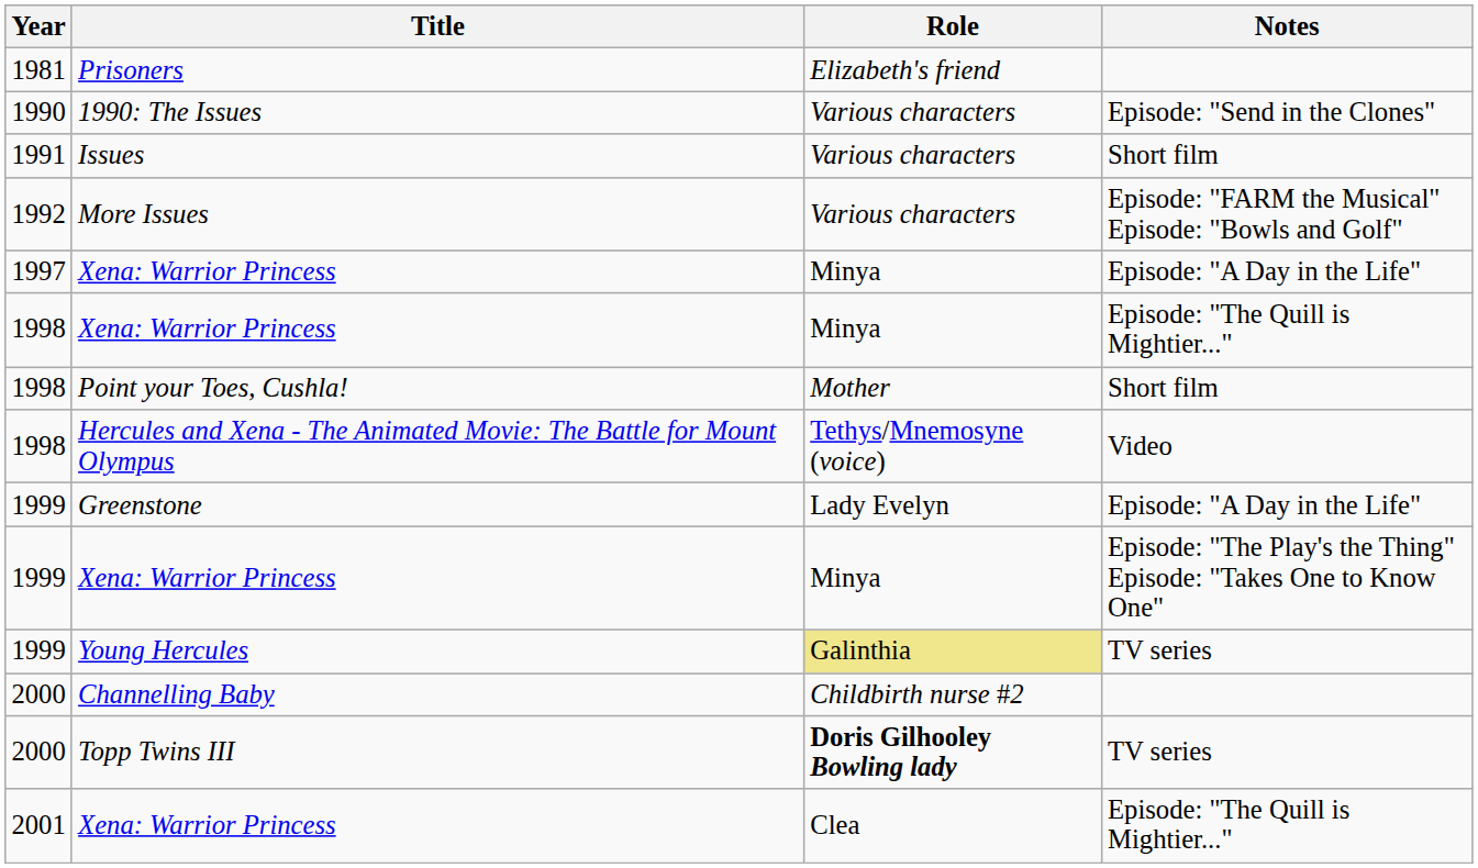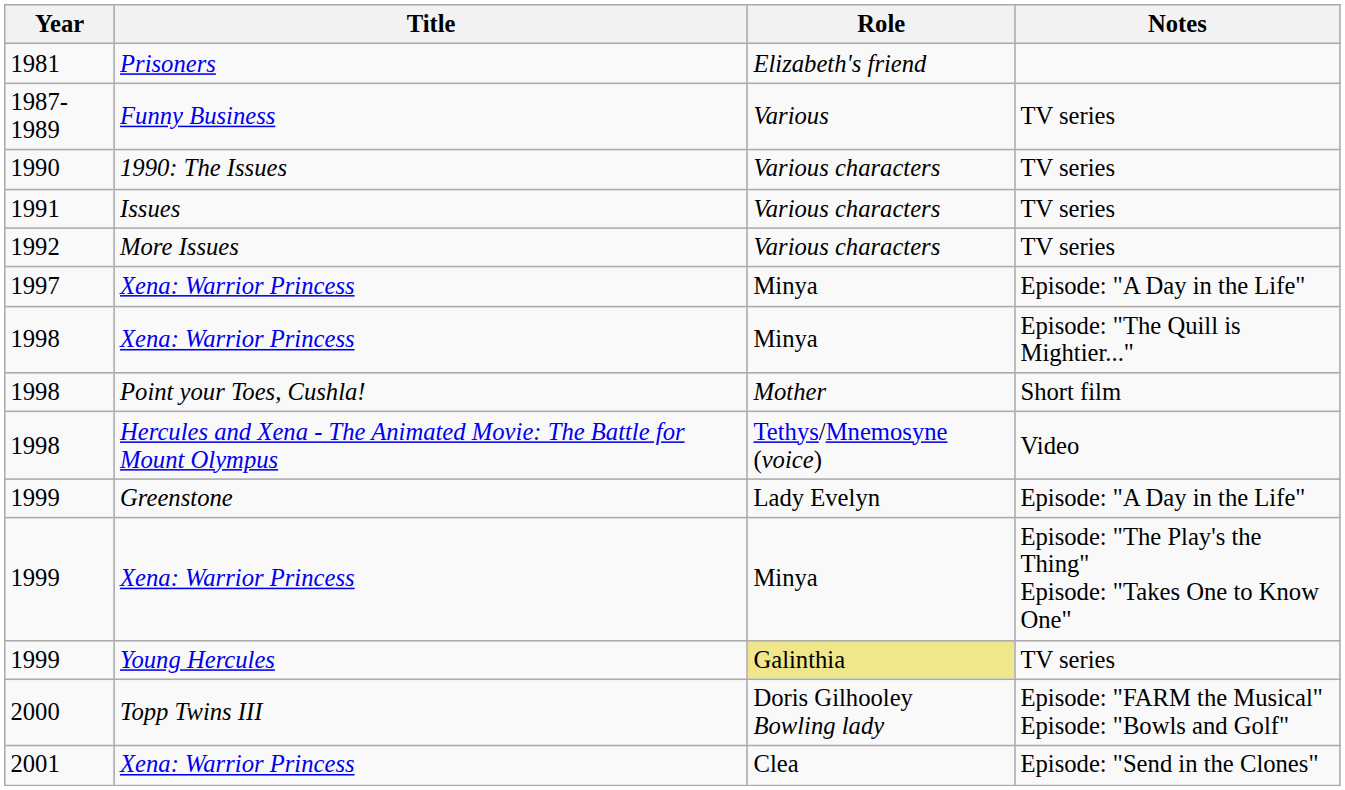 <table class="wikitable sortable">
 <tr>
 <th>Year</th>
 <th>Title</th>
 <th>Role</th>
 <th class="unsortable">Notes</th>
 </tr>
 <tr>
 <td>1981</td>
 <td><em><a href='#'>Prisoners</a></em></td>
 <td><em>Elizabeth's friend</em></td>
 <td></td>
 </tr>
 <tr>
+<td>1987-1989</td>
+<td><em><a href='#'>Funny Business</a></em></td>
+<td><em>Various</em></td>
+<td>TV series</td>
+</tr>
+<tr>
 <td>1990</td>
 <td><em>1990: The Issues</em></td>
 <td><em>Various characters</em></td>
-<td>Episode: "Send in the Clones"</td>
+<td>TV series</td>
 </tr>
 <tr>
 <td>1991</td>
 <td><em>Issues</em></td>
 <td><em>Various characters</em></td>
-<td>Short film</td>
+<td>TV series</td>
 </tr>
 <tr>
 <td>1992</td>
 <td><em>More Issues</em></td>
 <td><em>Various characters</em></td>
-<td>Episode: "FARM the Musical"<br>Episode: "Bowls and Golf"</td>
+<td>TV series</td>
 </tr>
 <tr>
 <td>1997</td>
 <td><em><a href='#'>Xena: Warrior Princess</a></em></td>
 <td>Minya</td>
 <td>Episode: "A Day in the Life"</td>
 </tr>
 <tr>
 <td>1998</td>
 <td><em><a href='#'>Xena: Warrior Princess</a></em></td>
 <td>Minya</td>
 <td>Episode: "The Quill is Mightier..."</td>
 </tr>
 <tr>
 <td>1998</td>
 <td><em>Point your Toes, Cushla!</em></td>
 <td><em>Mother</em></td>
 <td>Short film</td>
 </tr>
 <tr>
 <td>1998</td>
 <td><em><a href='#'>Hercules and Xena - The Animated Movie: The Battle for Mount Olympus</a></em></td>
 <td><a href='#'>Tethys</a>/<a href='#'>Mnemosyne</a> (<em>voice</em>)</td>
 <td>Video</td>
 </tr>
 <tr>
 <td>1999</td>
 <td><em>Greenstone</em></td>
 <td>Lady Evelyn</td>
 <td>Episode: "A Day in the Life"</td>
 </tr>
 <tr>
 <td>1999</td>
 <td><em><a href='#'>Xena: Warrior Princess</a></em></td>
 <td>Minya</td>
 <td>Episode: "The Play's the Thing"<br>Episode: "Takes One to Know One"</td>
 </tr>
 <tr>
 <td>1999</td>
 <td><em><a href='#'>Young Hercules</a></em></td>
 <td style="background: khaki;">Galinthia</td>
 <td>TV series</td>
 </tr>
 <tr>
 <td>2000</td>
-<td><em><a href='#'>Channelling Baby</a></em></td>
-<td><em>Childbirth nurse</em> #<em>2</em></td>
-<td></td>
-</tr>
-<tr>
-<td>2000</td>
 <td><em>Topp Twins III</em></td>
-<td><strong>Doris Gilhooley<br><em>Bowling lady</em></strong></td>
-<td>TV series</td>
+<td>Doris Gilhooley<br><em>Bowling lady</em></td>
+<td>Episode: "FARM the Musical"<br>Episode: "Bowls and Golf"</td>
 </tr>
 <tr>
 <td>2001</td>
 <td><em><a href='#'>Xena: Warrior Princess</a></em></td>
 <td>Clea</td>
-<td>Episode: "The Quill is Mightier..."</td>
+<td>Episode: "Send in the Clones"</td>
 </tr>
 </table>
